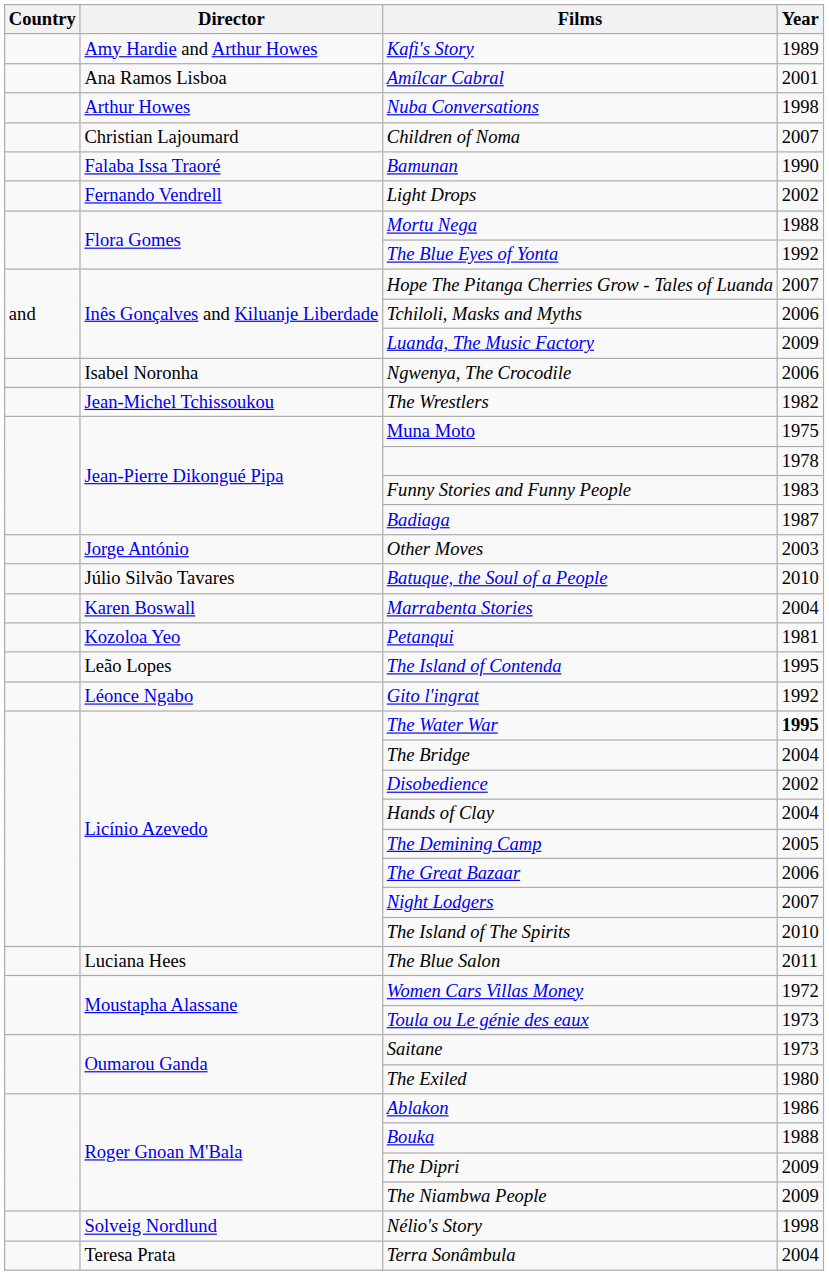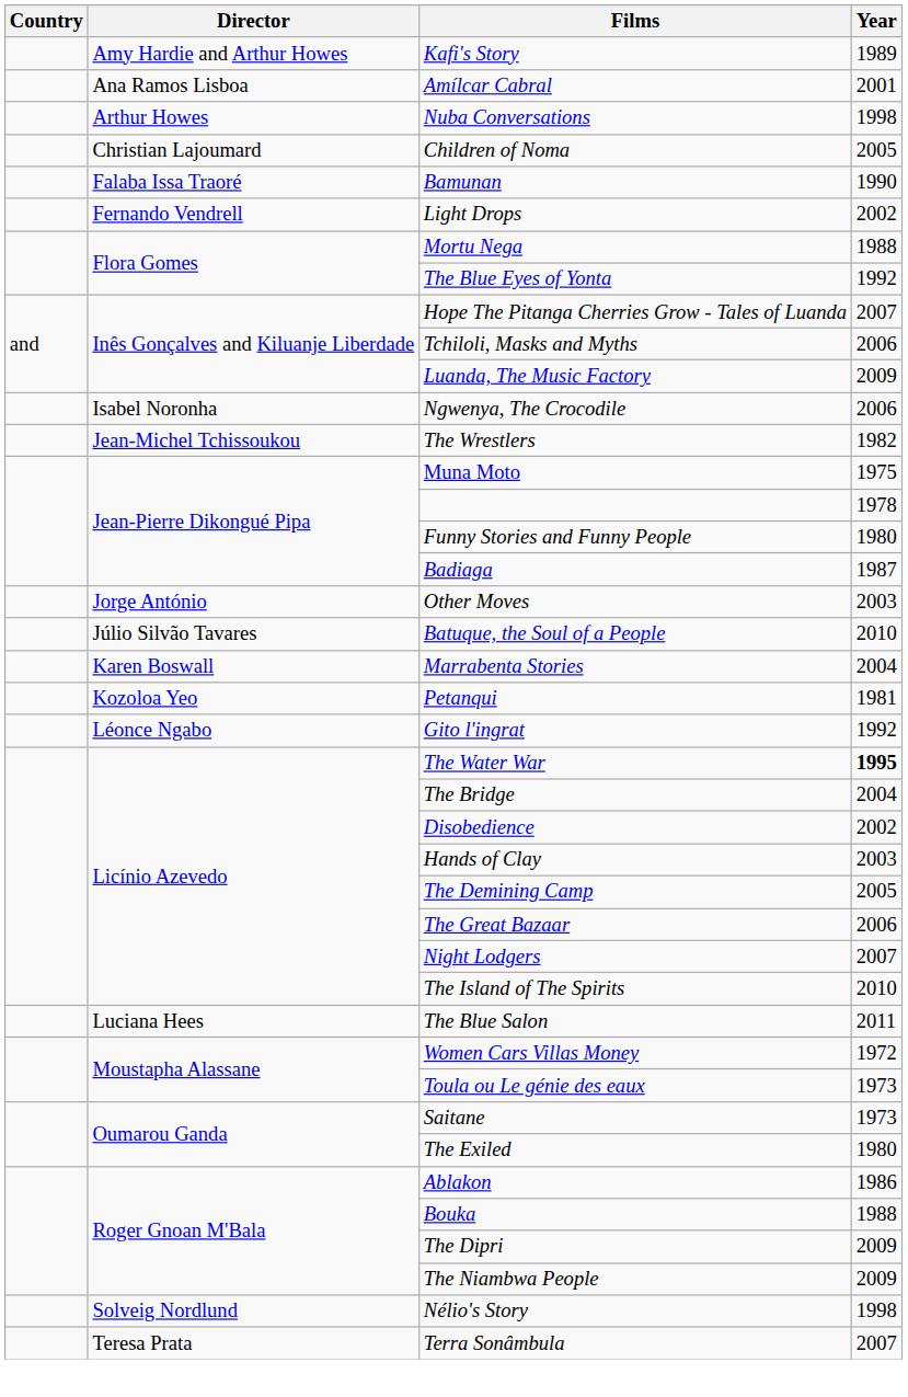 <table class="wikitable">
 <tr>
 <th>Country</th>
 <th>Director</th>
 <th>Films</th>
 <th>Year</th>
 </tr>
 <tr>
 <td></td>
 <td><a href='#'>Amy Hardie</a> and <a href='#'>Arthur Howes</a></td>
 <td><em><a href='#'>Kafi's Story</a></em></td>
 <td>1989</td>
 </tr>
 <tr>
 <td></td>
 <td>Ana Ramos Lisboa</td>
 <td><em><a href='#'>Amílcar Cabral</a></em></td>
 <td>2001</td>
 </tr>
 <tr>
 <td></td>
 <td><a href='#'>Arthur Howes</a></td>
 <td><em><a href='#'>Nuba Conversations</a></em></td>
 <td>1998</td>
 </tr>
 <tr>
 <td></td>
 <td>Christian Lajoumard</td>
 <td><em>Children of Noma</em></td>
-<td>2007</td>
+<td>2005</td>
 </tr>
 <tr>
 <td></td>
 <td><a href='#'>Falaba Issa Traoré</a></td>
 <td><em><a href='#'>Bamunan</a></em></td>
 <td>1990</td>
 </tr>
 <tr>
 <td></td>
 <td><a href='#'>Fernando Vendrell</a></td>
 <td><em>Light Drops</em></td>
 <td>2002</td>
 </tr>
 <tr>
 <td rowspan="2"></td>
 <td rowspan="2"><a href='#'>Flora Gomes</a></td>
 <td><em><a href='#'>Mortu Nega</a></em></td>
 <td>1988</td>
 </tr>
 <tr>
 <td><em><a href='#'>The Blue Eyes of Yonta</a></em></td>
 <td>1992</td>
 </tr>
 <tr>
 <td rowspan="3"> and </td>
 <td rowspan="3"><a href='#'>Inês Gonçalves</a> and <a href='#'>Kiluanje Liberdade</a></td>
 <td><em>Hope The Pitanga Cherries Grow - Tales of Luanda</em></td>
 <td>2007</td>
 </tr>
 <tr>
 <td><em>Tchiloli, Masks and Myths</em></td>
 <td>2006</td>
 </tr>
 <tr>
 <td><em><a href='#'>Luanda, The Music Factory</a></em></td>
 <td>2009</td>
 </tr>
 <tr>
 <td></td>
 <td>Isabel Noronha</td>
 <td><em>Ngwenya, The Crocodile</em></td>
 <td>2006</td>
 </tr>
 <tr>
 <td></td>
 <td><a href='#'>Jean-Michel Tchissoukou</a></td>
 <td><em>The Wrestlers</em></td>
 <td>1982</td>
 </tr>
 <tr>
 <td rowspan="4"></td>
 <td rowspan="4"><a href='#'>Jean-Pierre Dikongué Pipa</a></td>
 <td><a href='#'>Muna Moto</a></td>
 <td>1975</td>
 </tr>
 <tr>
 <td></td>
 <td>1978</td>
 </tr>
 <tr>
 <td><em>Funny Stories and Funny People</em></td>
-<td>1983</td>
+<td>1980</td>
 </tr>
 <tr>
 <td><em><a href='#'>Badiaga</a></em></td>
 <td>1987</td>
 </tr>
 <tr>
 <td></td>
 <td><a href='#'>Jorge António</a></td>
 <td><em>Other Moves</em></td>
 <td>2003</td>
 </tr>
 <tr>
 <td></td>
 <td>Júlio Silvão Tavares</td>
 <td><em><a href='#'>Batuque, the Soul of a People</a></em></td>
 <td>2010</td>
 </tr>
 <tr>
 <td></td>
 <td><a href='#'>Karen Boswall</a></td>
 <td><em><a href='#'>Marrabenta Stories</a></em></td>
 <td>2004</td>
 </tr>
 <tr>
 <td></td>
 <td><a href='#'>Kozoloa Yeo</a></td>
 <td><em><a href='#'>Petanqui</a></em></td>
 <td>1981</td>
 </tr>
 <tr>
 <td></td>
-<td>Leão Lopes</td>
-<td><em><a href='#'>The Island of Contenda</a></em></td>
-<td>1995</td>
-</tr>
-<tr>
-<td></td>
 <td><a href='#'>Léonce Ngabo</a></td>
 <td><em><a href='#'>Gito l'ingrat</a></em></td>
 <td>1992</td>
 </tr>
 <tr>
 <td rowspan="8"></td>
 <td rowspan="8"><a href='#'>Licínio Azevedo</a></td>
 <td><em><a href='#'>The Water War</a></em></td>
 <td><strong>1995</strong></td>
 </tr>
 <tr>
 <td><em>The Bridge</em></td>
 <td>2004</td>
 </tr>
 <tr>
 <td><em><a href='#'>Disobedience</a></em></td>
 <td>2002</td>
 </tr>
 <tr>
 <td><em>Hands of Clay</em></td>
-<td>2004</td>
+<td>2003</td>
 </tr>
 <tr>
 <td><em><a href='#'>The Demining Camp</a></em></td>
 <td>2005</td>
 </tr>
 <tr>
 <td><em><a href='#'>The Great Bazaar</a></em></td>
 <td>2006</td>
 </tr>
 <tr>
 <td><em><a href='#'>Night Lodgers</a></em></td>
 <td>2007</td>
 </tr>
 <tr>
 <td><em>The Island of The Spirits</em></td>
 <td>2010</td>
 </tr>
 <tr>
 <td></td>
 <td>Luciana Hees</td>
 <td><em>The Blue Salon</em></td>
 <td>2011</td>
 </tr>
 <tr>
 <td rowspan="2"></td>
 <td rowspan="2"><a href='#'>Moustapha Alassane</a></td>
 <td><em><a href='#'>Women Cars Villas Money</a></em></td>
 <td>1972</td>
 </tr>
 <tr>
 <td><em><a href='#'>Toula ou Le génie des eaux</a></em></td>
 <td>1973</td>
 </tr>
 <tr>
 <td rowspan="2"></td>
 <td rowspan="2"><a href='#'>Oumarou Ganda</a></td>
 <td><em>Saitane</em></td>
 <td>1973</td>
 </tr>
 <tr>
 <td><em>The Exiled</em></td>
 <td>1980</td>
 </tr>
 <tr>
 <td rowspan="4"></td>
 <td rowspan="4"><a href='#'>Roger Gnoan M'Bala</a></td>
 <td><em><a href='#'>Ablakon</a></em></td>
 <td>1986</td>
 </tr>
 <tr>
 <td><em><a href='#'>Bouka</a></em></td>
 <td>1988</td>
 </tr>
 <tr>
 <td><em>The Dipri</em></td>
 <td>2009</td>
 </tr>
 <tr>
 <td><em>The Niambwa People</em></td>
 <td>2009</td>
 </tr>
 <tr>
 <td></td>
 <td><a href='#'>Solveig Nordlund</a></td>
 <td><em>Nélio's Story</em></td>
 <td>1998</td>
 </tr>
 <tr>
 <td></td>
 <td>Teresa Prata</td>
 <td><em>Terra Sonâmbula</em></td>
-<td>2004</td>
+<td>2007</td>
 </tr>
 </table>
